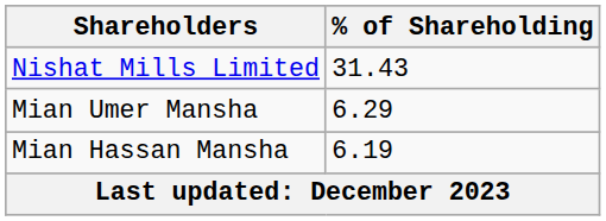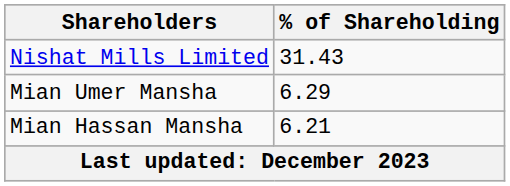 <table class="wikitable">
 <tr>
 <th>Shareholders</th>
 <th>% of Shareholding</th>
 </tr>
 <tr>
 <td><a href='#'>Nishat Mills Limited</a></td>
 <td>31.43</td>
 </tr>
 <tr>
 <td>Mian Umer Mansha</td>
 <td>6.29</td>
 </tr>
 <tr>
 <td>Mian Hassan Mansha</td>
-<td>6.19</td>
+<td>6.21</td>
 </tr>
 <tr>
 <th colspan="2" bgcolor="gray">Last updated: December 2023</th>
 </tr>
 </table>
